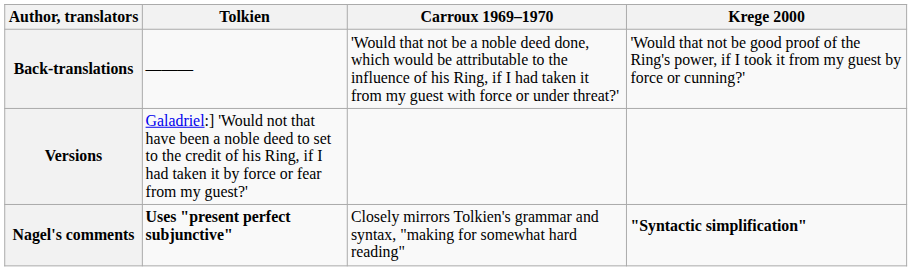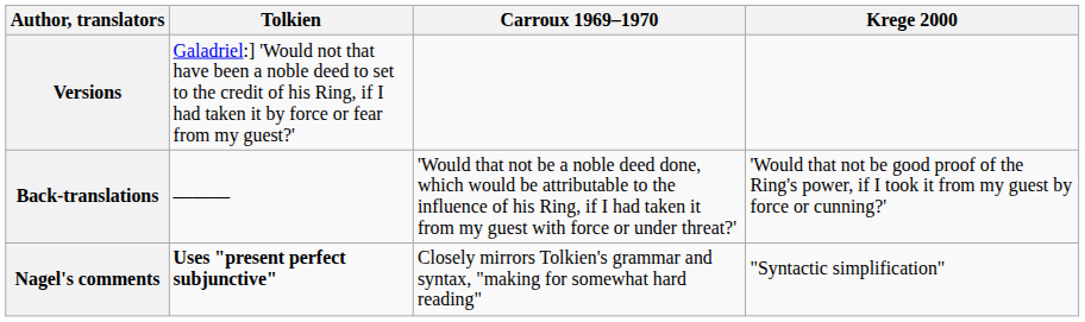 <table class="wikitable" style="margin: 1em auto;">
 <tr>
 <th>Author, translators</th>
 <th style="width: 200px;">Tolkien</th>
 <th style="width: 275px;">Carroux 1969–1970</th>
 <th style="width: 275px;">Krege 2000</th>
 </tr>
 <tr>
+<th>Versions</th>
+<td><a href='#'>Galadriel</a>:] 'Would not that have been a noble deed to set to the credit of his Ring, if I had taken it by force or fear from my guest?'</td>
+<td></td>
+<td><br> </td>
+</tr>
+<tr>
 <th>Back-translations</th>
 <td>———</td>
 <td>'Would that not be a noble deed done, which would be attributable to the influence of his Ring, if I had taken it from my guest with force or under threat?'</td>
 <td>'Would that not be good proof of the Ring's power, if I took it from my guest by force or cunning?'<br> </td>
 </tr>
 <tr>
-<th>Versions</th>
-<td><a href='#'>Galadriel</a>:] 'Would not that have been a noble deed to set to the credit of his Ring, if I had taken it by force or fear from my guest?'</td>
-<td></td>
-<td><br> </td>
-</tr>
-<tr>
 <th>Nagel's comments</th>
 <td><strong>Uses "present perfect subjunctive"<br> </strong></td>
 <td>Closely mirrors Tolkien's grammar and syntax, "making for somewhat hard reading"</td>
-<td><strong>"Syntactic simplification"<br> </strong></td>
+<td>"Syntactic simplification"<br> </td>
 </tr>
 </table>
